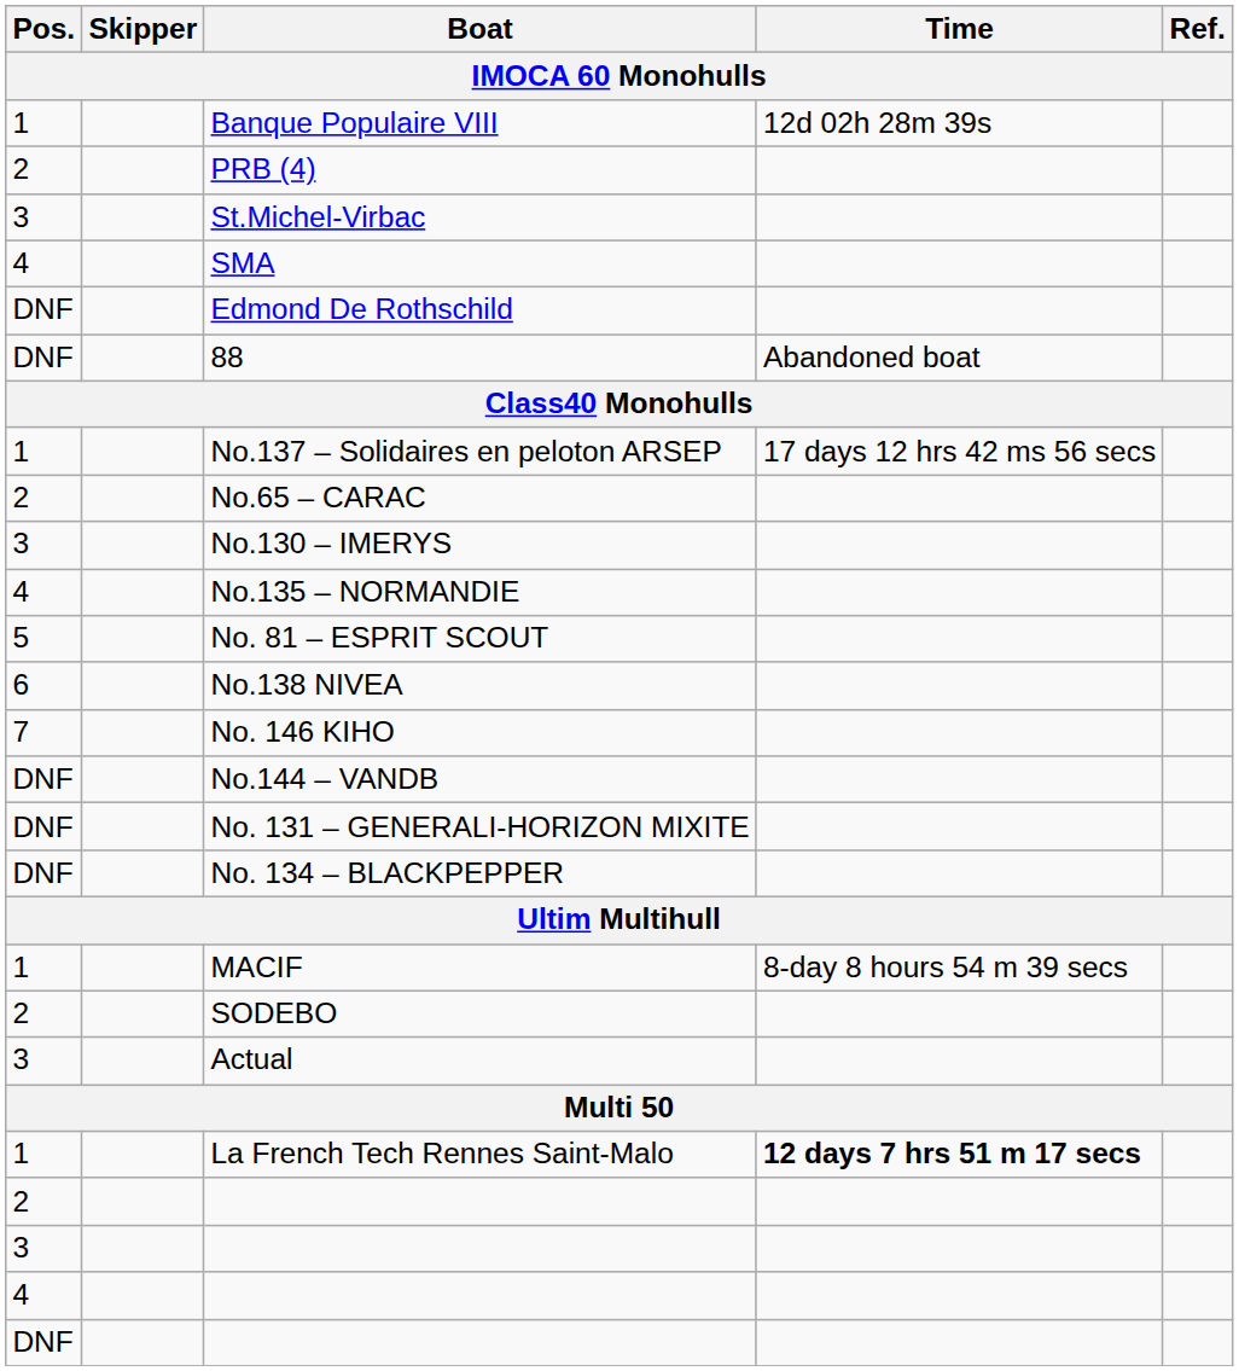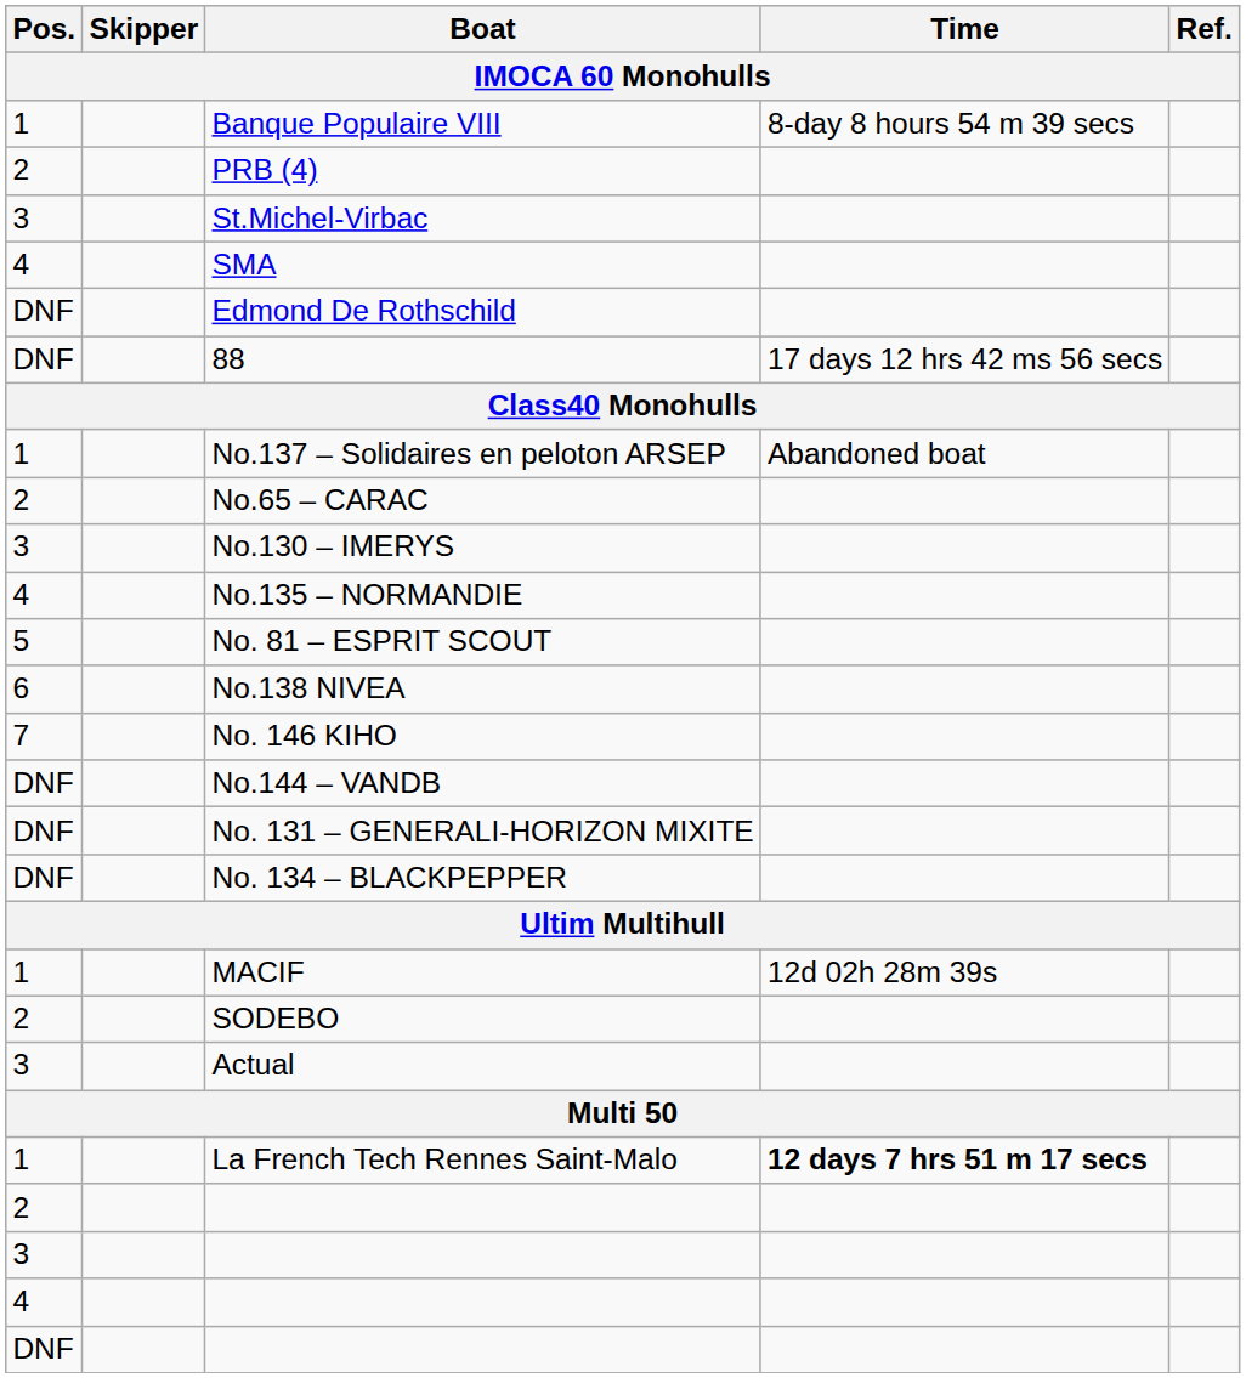 <table class="wikitable sortable">
 <tr>
 <th>Pos.</th>
 <th>Skipper</th>
 <th>Boat</th>
 <th>Time</th>
 <th>Ref.</th>
 </tr>
 <tr>
 <th colspan="5"><strong><a href='#'>IMOCA 60</a> Monohulls</strong></th>
 </tr>
 <tr>
 <td>1</td>
 <td></td>
 <td><a href='#'>Banque Populaire VIII</a></td>
-<td>12d 02h 28m 39s</td>
+<td>8-day 8 hours 54 m 39 secs</td>
 <td></td>
 </tr>
 <tr>
 <td>2</td>
 <td></td>
 <td><a href='#'>PRB (4)</a></td>
 <td></td>
 <td></td>
 </tr>
 <tr>
 <td>3</td>
 <td></td>
 <td><a href='#'>St.Michel-Virbac</a></td>
 <td></td>
 <td></td>
 </tr>
 <tr>
 <td>4</td>
 <td></td>
 <td><a href='#'>SMA</a></td>
 <td></td>
 <td></td>
 </tr>
 <tr>
 <td>DNF</td>
 <td></td>
 <td><a href='#'>Edmond De Rothschild</a></td>
 <td></td>
 <td></td>
 </tr>
 <tr>
 <td>DNF</td>
 <td></td>
 <td>88</td>
-<td>Abandoned boat</td>
+<td>17 days 12 hrs 42 ms 56 secs</td>
 <td></td>
 </tr>
 <tr>
 <th colspan="5"><strong><a href='#'>Class40</a> Monohulls</strong></th>
 </tr>
 <tr>
 <td>1</td>
 <td></td>
 <td>No.137 – Solidaires en peloton ARSEP</td>
-<td>17 days 12 hrs 42 ms 56 secs</td>
+<td>Abandoned boat</td>
 <td></td>
 </tr>
 <tr>
 <td>2</td>
 <td></td>
 <td>No.65 – CARAC</td>
 <td></td>
 <td></td>
 </tr>
 <tr>
 <td>3</td>
 <td></td>
 <td>No.130 – IMERYS</td>
 <td></td>
 <td></td>
 </tr>
 <tr>
 <td>4</td>
 <td></td>
 <td>No.135 – NORMANDIE</td>
 <td></td>
 <td></td>
 </tr>
 <tr>
 <td>5</td>
 <td></td>
 <td>No. 81 – ESPRIT SCOUT</td>
 <td></td>
 <td></td>
 </tr>
 <tr>
 <td>6</td>
 <td></td>
 <td>No.138 NIVEA</td>
 <td></td>
 <td></td>
 </tr>
 <tr>
 <td>7</td>
 <td></td>
 <td>No. 146 KIHO</td>
 <td></td>
 <td></td>
 </tr>
 <tr>
 <td>DNF</td>
 <td></td>
 <td>No.144 – VANDB</td>
 <td></td>
 <td></td>
 </tr>
 <tr>
 <td>DNF</td>
 <td></td>
 <td>No. 131 – GENERALI-HORIZON MIXITE</td>
 <td></td>
 <td></td>
 </tr>
 <tr>
 <td>DNF</td>
 <td></td>
 <td>No. 134 – BLACKPEPPER</td>
 <td></td>
 <td></td>
 </tr>
 <tr>
 <th colspan="5"><strong><a href='#'>Ultim</a> Multihull</strong></th>
 </tr>
 <tr>
 <td>1</td>
 <td></td>
 <td>MACIF</td>
-<td>8-day 8 hours 54 m 39 secs</td>
+<td>12d 02h 28m 39s</td>
 <td></td>
 </tr>
 <tr>
 <td>2</td>
 <td></td>
 <td>SODEBO</td>
 <td></td>
 <td></td>
 </tr>
 <tr>
 <td>3</td>
 <td></td>
 <td>Actual</td>
 <td></td>
 <td></td>
 </tr>
 <tr>
 <th colspan="5"><strong>Multi 50</strong></th>
 </tr>
 <tr>
 <td>1</td>
 <td></td>
 <td>La French Tech Rennes Saint-Malo</td>
 <td><strong>12 days 7 hrs 51 m 17 secs</strong></td>
 <td></td>
 </tr>
 <tr>
 <td>2</td>
 <td></td>
 <td></td>
 <td></td>
 <td></td>
 </tr>
 <tr>
 <td>3</td>
 <td></td>
 <td></td>
 <td></td>
 <td></td>
 </tr>
 <tr>
 <td>4</td>
 <td></td>
 <td></td>
 <td></td>
 <td></td>
 </tr>
 <tr>
 <td>DNF</td>
 <td></td>
 <td></td>
 <td></td>
 <td></td>
 </tr>
 </table>
